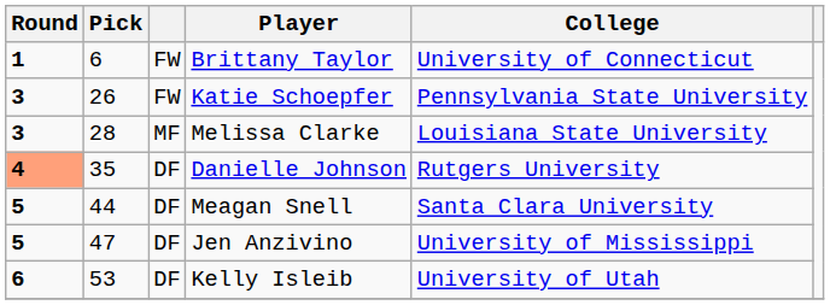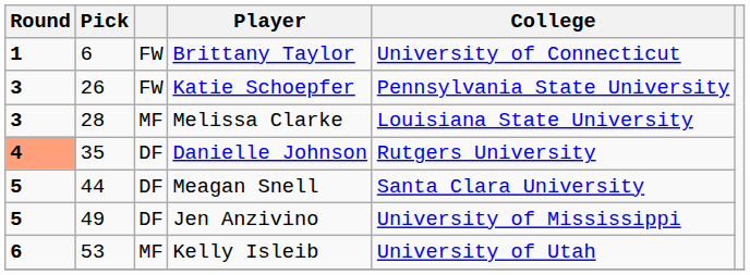 <table class="wikitable">
 <tr>
 <th>Round</th>
 <th>Pick</th>
 <th></th>
 <th>Player</th>
 <th>College</th>
 <th></th>
 </tr>
 <tr>
 <td><strong>1</strong></td>
 <td>6</td>
 <td>FW</td>
 <td> <a href='#'>Brittany Taylor</a></td>
 <td><a href='#'>University of Connecticut</a></td>
 <td rowspan=7></td>
 </tr>
 <tr>
 <td><strong>3</strong></td>
 <td>26</td>
 <td>FW</td>
 <td> <a href='#'>Katie Schoepfer</a></td>
 <td><a href='#'>Pennsylvania State University</a></td>
 </tr>
 <tr>
 <td><strong>3</strong></td>
 <td>28</td>
 <td>MF</td>
 <td> Melissa Clarke</td>
 <td><a href='#'>Louisiana State University</a></td>
 </tr>
 <tr>
 <td style="background: lightsalmon;"><strong>4</strong></td>
 <td>35</td>
 <td>DF</td>
 <td> <a href='#'>Danielle Johnson</a></td>
 <td><a href='#'>Rutgers University</a></td>
 </tr>
 <tr>
 <td><strong>5</strong></td>
 <td>44</td>
 <td>DF</td>
 <td> Meagan Snell</td>
 <td><a href='#'>Santa Clara University</a></td>
 </tr>
 <tr>
 <td><strong>5</strong></td>
-<td>47</td>
+<td>49</td>
 <td>DF</td>
 <td> Jen Anzivino</td>
 <td><a href='#'>University of Mississippi</a></td>
 </tr>
 <tr>
 <td><strong>6</strong></td>
 <td>53</td>
-<td>DF</td>
+<td>MF</td>
 <td> Kelly Isleib</td>
 <td><a href='#'>University of Utah</a></td>
 </tr>
 <tr>
 </tr>
 </table>
